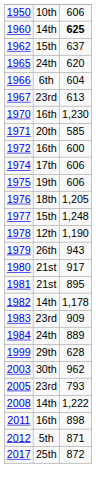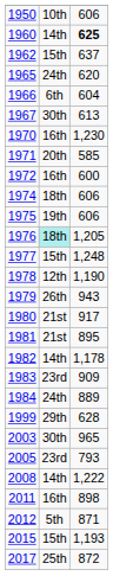 <table class="wikitable sortable">
 <tr>
 </tr>
 <tr>
 </tr>
 <tr align="center">
 <td><a href='#'>1950</a></td>
 <td>10th</td>
 <td>606</td>
 </tr>
 <tr align="center">
 <td><a href='#'>1960</a></td>
 <td>14th</td>
 <td><strong>625</strong></td>
 </tr>
 <tr align="center">
 <td><a href='#'>1962</a></td>
 <td>15th</td>
 <td>637</td>
 </tr>
 <tr align="center">
 <td><a href='#'>1965</a></td>
 <td>24th</td>
 <td>620</td>
 </tr>
 <tr align="center">
 <td><a href='#'>1966</a></td>
 <td>6th</td>
 <td>604</td>
 </tr>
 <tr align="center">
 <td><a href='#'>1967</a></td>
-<td>23rd</td>
+<td>30th</td>
 <td>613</td>
 </tr>
 <tr align="center">
 <td><a href='#'>1970</a></td>
 <td>16th</td>
 <td>1,230</td>
 </tr>
 <tr align="center">
 <td><a href='#'>1971</a></td>
 <td>20th</td>
 <td>585</td>
 </tr>
 <tr align="center">
 <td><a href='#'>1972</a></td>
 <td>16th</td>
 <td>600</td>
 </tr>
 <tr align="center">
 <td><a href='#'>1974</a></td>
-<td>17th</td>
+<td>18th</td>
 <td>606</td>
 </tr>
 <tr align="center">
 <td><a href='#'>1975</a></td>
 <td>19th</td>
 <td>606</td>
 </tr>
 <tr align="center">
 <td><a href='#'>1976</a></td>
-<td>18th</td>
+<td style="background: paleturquoise;">18th</td>
 <td>1,205</td>
 </tr>
 <tr align="center">
 <td><a href='#'>1977</a></td>
 <td>15th</td>
 <td>1,248</td>
 </tr>
 <tr align="center">
 <td><a href='#'>1978</a></td>
 <td>12th</td>
 <td>1,190</td>
 </tr>
 <tr align="center">
 <td><a href='#'>1979</a></td>
 <td>26th</td>
 <td>943</td>
 </tr>
 <tr align="center">
 <td><a href='#'>1980</a></td>
 <td>21st</td>
 <td>917</td>
 </tr>
 <tr align="center">
 <td><a href='#'>1981</a></td>
 <td>21st</td>
 <td>895</td>
 </tr>
 <tr align="center">
 <td><a href='#'>1982</a></td>
 <td>14th</td>
 <td>1,178</td>
 </tr>
 <tr align="center">
 <td><a href='#'>1983</a></td>
 <td>23rd</td>
 <td>909</td>
 </tr>
 <tr align="center">
 <td><a href='#'>1984</a></td>
 <td>24th</td>
 <td>889</td>
 </tr>
 <tr align="center">
 <td><a href='#'>1999</a></td>
 <td>29th</td>
 <td>628</td>
 </tr>
 <tr align="center">
 <td><a href='#'>2003</a></td>
 <td>30th</td>
-<td>962</td>
+<td>965</td>
 </tr>
 <tr align="center">
 <td><a href='#'>2005</a></td>
 <td>23rd</td>
 <td>793</td>
 </tr>
 <tr align="center">
 <td><a href='#'>2008</a></td>
 <td>14th</td>
 <td>1,222</td>
 </tr>
 <tr align="center">
 <td><a href='#'>2011</a></td>
 <td>16th</td>
 <td>898</td>
 </tr>
 <tr align="center">
 <td><a href='#'>2012</a></td>
 <td>5th</td>
 <td>871</td>
 </tr>
 <tr align="center">
+<td><a href='#'>2015</a></td>
+<td>15th</td>
+<td>1,193</td>
+</tr>
+<tr align="center">
 <td><a href='#'>2017</a></td>
 <td>25th</td>
 <td>872</td>
 </tr>
 </table>
